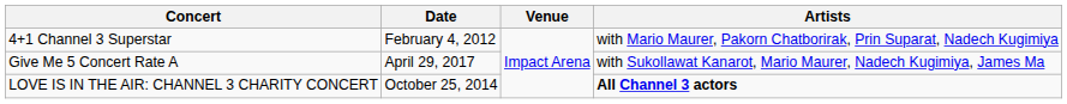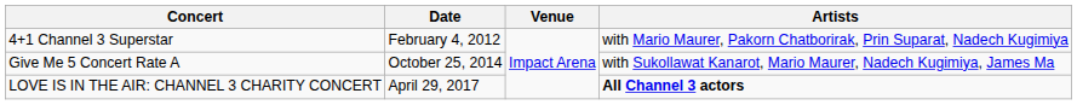 <table class="wikitable">
 <tr>
 <th>Concert</th>
 <th>Date</th>
 <th>Venue</th>
 <th>Artists</th>
 </tr>
 <tr>
 <td>4+1 Channel 3 Superstar</td>
 <td>February 4, 2012</td>
 <td rowspan="3"><a href='#'>Impact Arena</a></td>
 <td>with <a href='#'>Mario Maurer</a>, <a href='#'>Pakorn Chatborirak</a>, <a href='#'>Prin Suparat</a>, <a href='#'>Nadech Kugimiya</a></td>
 </tr>
 <tr>
 <td>Give Me 5 Concert Rate A</td>
-<td>April 29, 2017</td>
+<td>October 25, 2014</td>
 <td>with <a href='#'>Sukollawat Kanarot</a>, <a href='#'>Mario Maurer</a>, <a href='#'>Nadech Kugimiya</a>, <a href='#'>James Ma</a></td>
 </tr>
 <tr>
 <td>LOVE IS IN THE AIR: CHANNEL 3 CHARITY CONCERT</td>
-<td>October 25, 2014</td>
+<td>April 29, 2017</td>
 <td><strong>All <a href='#'>Channel 3</a> actors</strong></td>
 </tr>
 </table>
